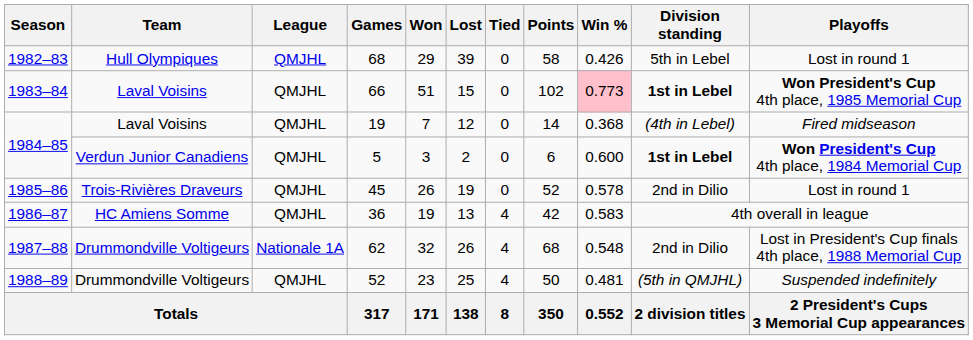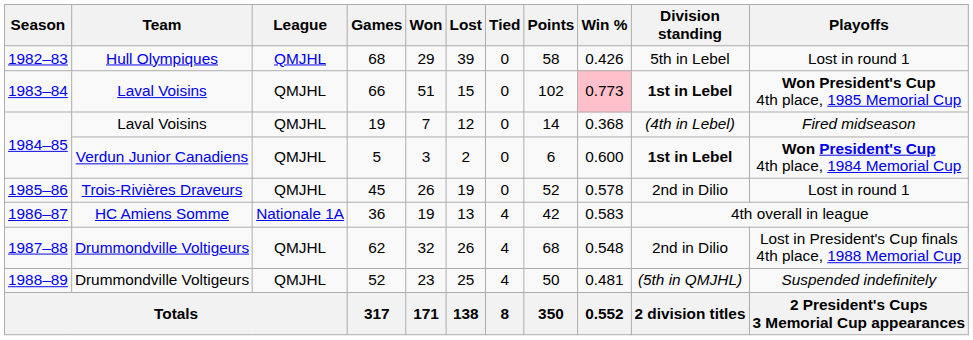 <table class="wikitable">
 <tr>
 <th>Season</th>
 <th>Team</th>
 <th>League</th>
 <th>Games</th>
 <th>Won</th>
 <th>Lost</th>
 <th>Tied</th>
 <th>Points</th>
 <th>Win %</th>
 <th>Division<br>standing</th>
 <th>Playoffs</th>
 </tr>
 <tr align="center">
 <td><a href='#'>1982–83</a></td>
 <td><a href='#'>Hull Olympiques</a></td>
 <td><a href='#'>QMJHL</a></td>
 <td>68</td>
 <td>29</td>
 <td>39</td>
 <td>0</td>
 <td>58</td>
 <td>0.426</td>
 <td>5th in Lebel</td>
 <td>Lost in round 1</td>
 </tr>
 <tr align="center">
 <td><a href='#'>1983–84</a></td>
 <td><a href='#'>Laval Voisins</a></td>
 <td>QMJHL</td>
 <td>66</td>
 <td>51</td>
 <td>15</td>
 <td>0</td>
 <td>102</td>
 <td style="background: pink;">0.773</td>
 <td><strong>1st in Lebel</strong></td>
 <td><strong>Won President's Cup</strong><br>4th place, <a href='#'>1985 Memorial Cup</a></td>
 </tr>
 <tr align="center">
 <td rowspan="2"><a href='#'>1984–85</a></td>
 <td>Laval Voisins</td>
 <td>QMJHL</td>
 <td>19</td>
 <td>7</td>
 <td>12</td>
 <td>0</td>
 <td>14</td>
 <td>0.368</td>
 <td><em>(4th in Lebel)</em></td>
 <td><em>Fired midseason</em></td>
 </tr>
 <tr align="center">
 <td><a href='#'>Verdun Junior Canadiens</a></td>
 <td>QMJHL</td>
 <td>5</td>
 <td>3</td>
 <td>2</td>
 <td>0</td>
 <td>6</td>
 <td>0.600</td>
 <td><strong>1st in Lebel</strong></td>
 <td><strong>Won <a href='#'>President's Cup</a></strong><br>4th place, <a href='#'>1984 Memorial Cup</a></td>
 </tr>
 <tr align="center">
 <td><a href='#'>1985–86</a></td>
 <td><a href='#'>Trois-Rivières Draveurs</a></td>
 <td>QMJHL</td>
 <td>45</td>
 <td>26</td>
 <td>19</td>
 <td>0</td>
 <td>52</td>
 <td>0.578</td>
 <td>2nd in Dilio</td>
 <td>Lost in round 1</td>
 </tr>
 <tr align="center">
 <td><a href='#'>1986–87</a></td>
 <td><a href='#'>HC Amiens Somme</a></td>
-<td>QMJHL</td>
+<td><a href='#'>Nationale 1A</a></td>
 <td>36</td>
 <td>19</td>
 <td>13</td>
 <td>4</td>
 <td>42</td>
 <td>0.583</td>
 <td colspan="2">4th overall in league</td>
 </tr>
 <tr align="center">
 <td><a href='#'>1987–88</a></td>
 <td><a href='#'>Drummondville Voltigeurs</a></td>
-<td><a href='#'>Nationale 1A</a></td>
+<td>QMJHL</td>
 <td>62</td>
 <td>32</td>
 <td>26</td>
 <td>4</td>
 <td>68</td>
 <td>0.548</td>
 <td>2nd in Dilio</td>
 <td>Lost in President's Cup finals<br>4th place, <a href='#'>1988 Memorial Cup</a></td>
 </tr>
 <tr align="center">
 <td><a href='#'>1988–89</a></td>
 <td>Drummondville Voltigeurs</td>
 <td>QMJHL</td>
 <td>52</td>
 <td>23</td>
 <td>25</td>
 <td>4</td>
 <td>50</td>
 <td>0.481</td>
 <td><em>(5th in QMJHL)</em></td>
 <td><em>Suspended indefinitely</em></td>
 </tr>
 <tr>
 <th colspan="3">Totals</th>
 <th>317</th>
 <th>171</th>
 <th>138</th>
 <th>8</th>
 <th>350</th>
 <th>0.552</th>
 <th>2 division titles</th>
 <th>2 President's Cups<br>3 Memorial Cup appearances</th>
 </tr>
 </table>
